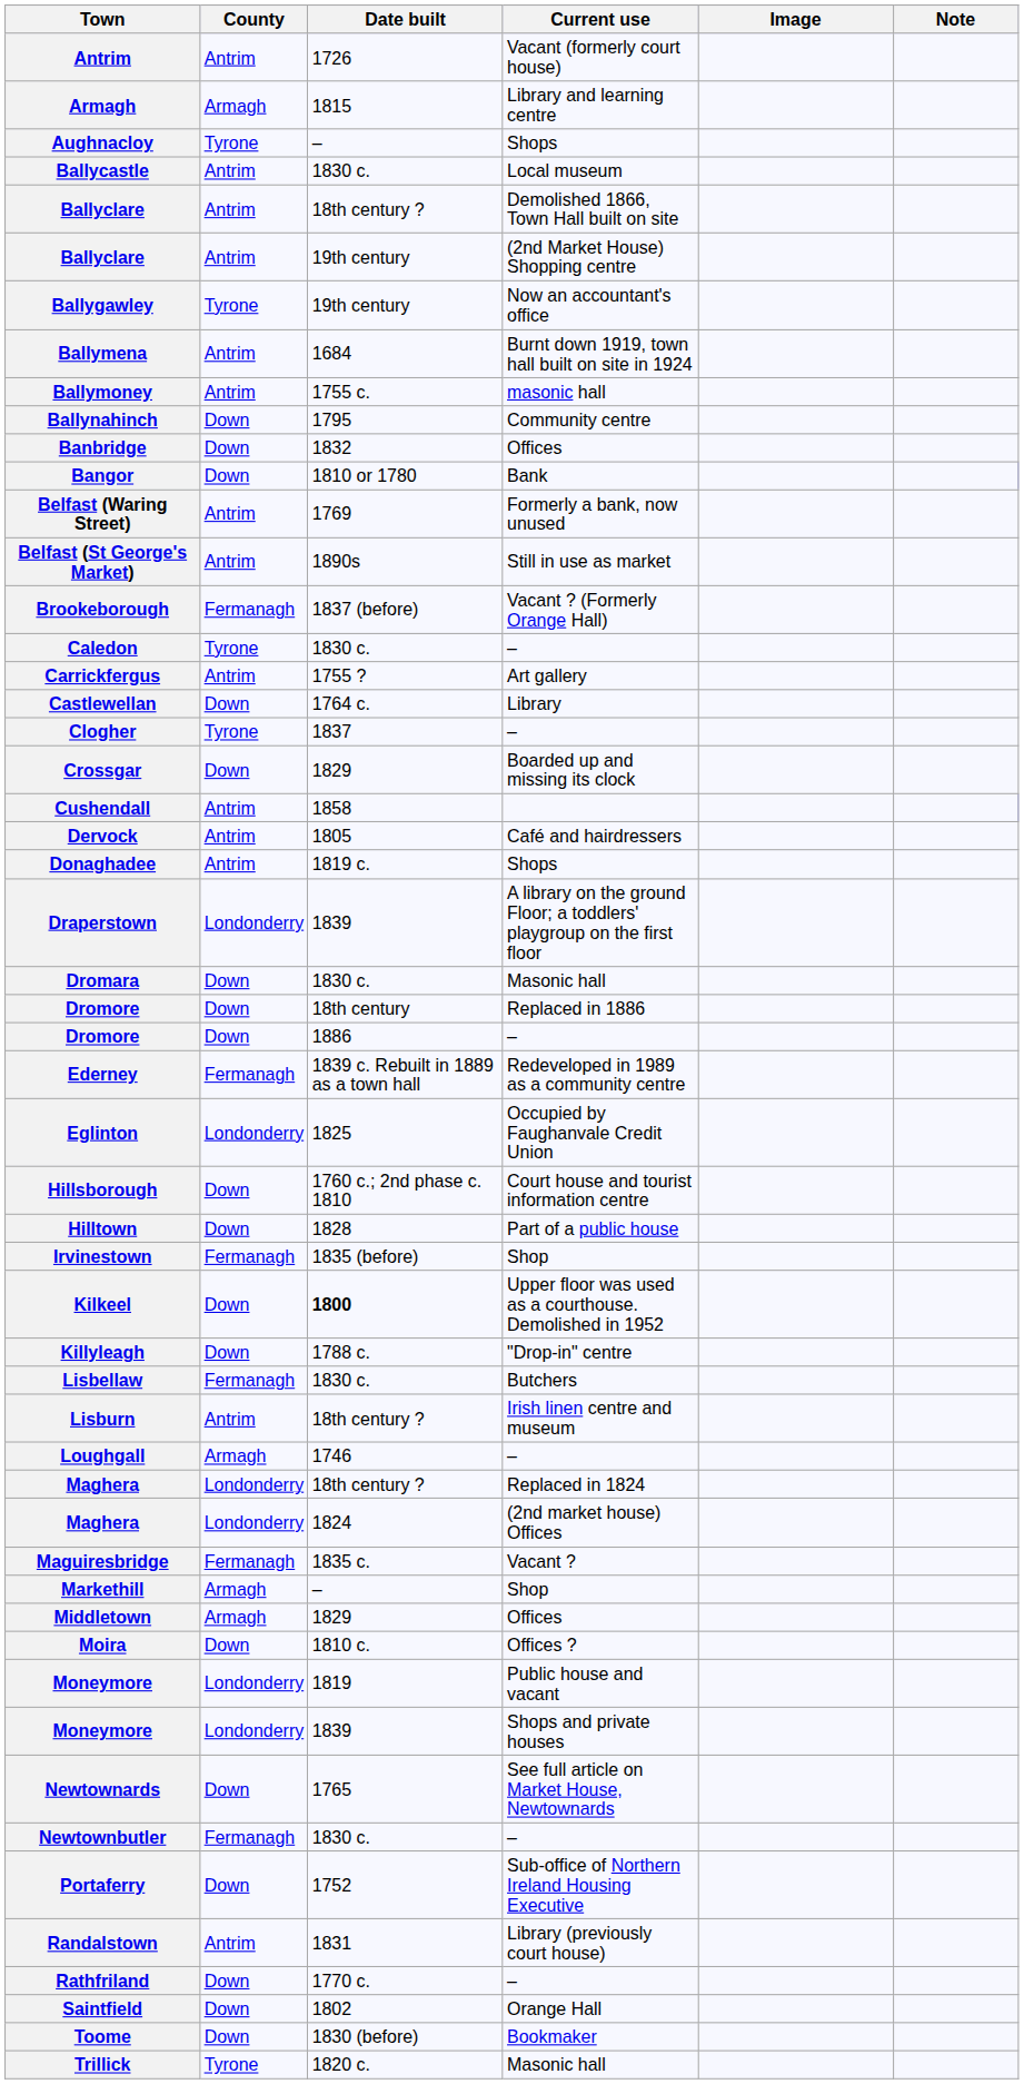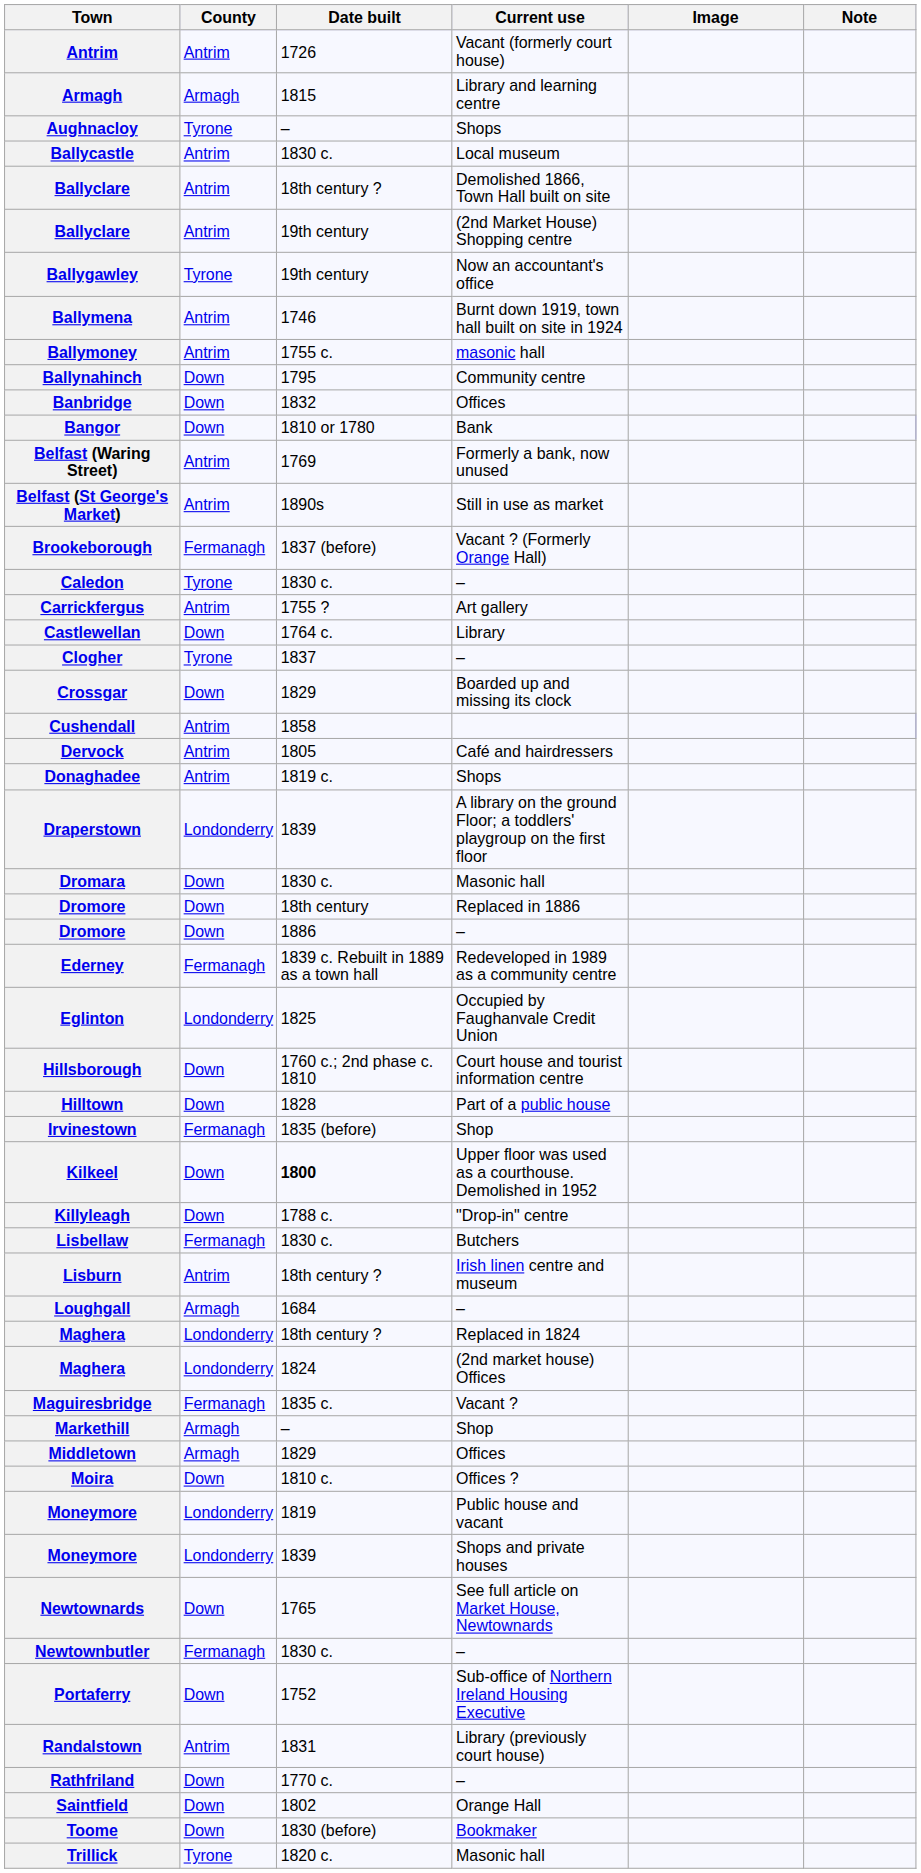 <table class="wikitable sortable" align="center" style="border: 1px solid #88a; background: #f7f8ff; padding: 5px; font-size: 95%; text-align: left;">
 <tr style="background-color: #ccf">
 <th ! style="vertical-align: bottom; width: 160px;"><strong>Town</strong></th>
 <th ! style="vertical-align: bottom; width: 80px;"><strong>County</strong></th>
 <th ! style="vertical-align: bottom; width: 160px;"><strong>Date built</strong></th>
 <th ! style="vertical-align: bottom; width: 160px;" class="unsortable"><strong>Current use</strong></th>
 <th ! style="vertical-align: bottom; width: 160px;" class="unsortable"><strong>Image</strong></th>
 <th ! style="vertical-align: bottom; width: 100px;" class="unsortable"><strong>Note</strong></th>
 </tr>
 <tr>
 <th><a href='#'>Antrim</a></th>
 <td><a href='#'>Antrim</a></td>
 <td>1726</td>
 <td>Vacant (formerly court house)</td>
 <td></td>
 <td></td>
 </tr>
 <tr>
 <th><a href='#'>Armagh</a></th>
 <td><a href='#'>Armagh</a></td>
 <td>1815</td>
 <td>Library and learning centre</td>
 <td></td>
 <td></td>
 </tr>
 <tr>
 <th><a href='#'>Aughnacloy</a></th>
 <td><a href='#'>Tyrone</a></td>
 <td>–</td>
 <td>Shops</td>
 <td></td>
 <td></td>
 </tr>
 <tr>
 <th><a href='#'>Ballycastle</a></th>
 <td><a href='#'>Antrim</a></td>
 <td>1830 c.</td>
 <td>Local museum</td>
 <td></td>
 <td></td>
 </tr>
 <tr>
 <th><a href='#'>Ballyclare</a></th>
 <td><a href='#'>Antrim</a></td>
 <td>18th century ?</td>
 <td>Demolished 1866, Town Hall built on site</td>
 <td></td>
 <td></td>
 </tr>
 <tr>
 <th><a href='#'>Ballyclare</a></th>
 <td><a href='#'>Antrim</a></td>
 <td>19th century</td>
 <td>(2nd Market House) Shopping centre</td>
 <td></td>
 <td></td>
 </tr>
 <tr>
 <th><a href='#'>Ballygawley</a></th>
 <td><a href='#'>Tyrone</a></td>
 <td>19th century</td>
 <td>Now an accountant's office</td>
 <td></td>
 <td></td>
 </tr>
 <tr>
 <th><a href='#'>Ballymena</a></th>
 <td><a href='#'>Antrim</a></td>
-<td>1684</td>
+<td>1746</td>
 <td>Burnt down 1919, town hall built on site in 1924</td>
 <td></td>
 <td></td>
 </tr>
 <tr>
 <th><a href='#'>Ballymoney</a></th>
 <td><a href='#'>Antrim</a></td>
 <td>1755 c.</td>
 <td><a href='#'>masonic</a> hall</td>
 <td></td>
 <td></td>
 </tr>
 <tr>
 <th><a href='#'>Ballynahinch</a></th>
 <td><a href='#'>Down</a></td>
 <td>1795</td>
 <td>Community centre</td>
 <td></td>
 <td><br></td>
 </tr>
 <tr>
 <th><a href='#'>Banbridge</a></th>
 <td><a href='#'>Down</a></td>
 <td>1832</td>
 <td>Offices</td>
 <td></td>
 <td></td>
 </tr>
 <tr>
 <th><a href='#'>Bangor</a></th>
 <td><a href='#'>Down</a></td>
 <td>1810 or 1780</td>
 <td>Bank</td>
 <td></td>
 </tr>
 <tr>
 <th><a href='#'>Belfast</a> (Waring Street)</th>
 <td><a href='#'>Antrim</a></td>
 <td>1769</td>
 <td>Formerly a bank, now unused</td>
 <td></td>
 <td></td>
 </tr>
 <tr>
 <th><a href='#'>Belfast</a> (<a href='#'>St George's Market</a>)</th>
 <td><a href='#'>Antrim</a></td>
 <td>1890s</td>
 <td>Still in use as market</td>
 <td></td>
 <td></td>
 </tr>
 <tr>
 <th><a href='#'>Brookeborough</a></th>
 <td><a href='#'>Fermanagh</a></td>
 <td>1837 (before)</td>
 <td>Vacant ? (Formerly <a href='#'>Orange</a> Hall)</td>
 <td></td>
 <td></td>
 </tr>
 <tr>
 <th><a href='#'>Caledon</a></th>
 <td><a href='#'>Tyrone</a></td>
 <td>1830 c.</td>
 <td>–</td>
 <td></td>
 <td></td>
 </tr>
 <tr>
 <th><a href='#'>Carrickfergus</a></th>
 <td><a href='#'>Antrim</a></td>
 <td>1755 ?</td>
 <td>Art gallery</td>
 <td></td>
 <td></td>
 </tr>
 <tr>
 <th><a href='#'>Castlewellan</a></th>
 <td><a href='#'>Down</a></td>
 <td>1764 c.</td>
 <td>Library</td>
 <td></td>
 <td></td>
 </tr>
 <tr>
 <th><a href='#'>Clogher</a></th>
 <td><a href='#'>Tyrone</a></td>
 <td>1837</td>
 <td>–</td>
 <td></td>
 <td></td>
 </tr>
 <tr>
 <th><a href='#'>Crossgar</a></th>
 <td><a href='#'>Down</a></td>
 <td>1829</td>
 <td>Boarded up and missing its clock</td>
 <td></td>
 <td></td>
 </tr>
 <tr>
 <th><a href='#'>Cushendall</a></th>
 <td><a href='#'>Antrim</a></td>
 <td>1858</td>
 <td></td>
 <td></td>
 </tr>
 <tr>
 <th><a href='#'>Dervock</a></th>
 <td><a href='#'>Antrim</a></td>
 <td>1805</td>
 <td>Café and hairdressers</td>
 <td></td>
 <td></td>
 </tr>
 <tr>
 <th><a href='#'>Donaghadee</a></th>
 <td><a href='#'>Antrim</a></td>
 <td>1819 c.</td>
 <td>Shops</td>
 <td></td>
 <td></td>
 </tr>
 <tr>
 <th><a href='#'>Draperstown</a></th>
 <td><a href='#'>Londonderry</a></td>
 <td>1839</td>
 <td>A library on the ground Floor; a toddlers' playgroup on the first floor</td>
 <td></td>
 <td></td>
 </tr>
 <tr>
 <th><a href='#'>Dromara</a></th>
 <td><a href='#'>Down</a></td>
 <td>1830 c.</td>
 <td>Masonic hall</td>
 <td></td>
 <td></td>
 </tr>
 <tr>
 <th><a href='#'>Dromore</a></th>
 <td><a href='#'>Down</a></td>
 <td>18th century</td>
 <td>Replaced in 1886</td>
 <td></td>
 <td></td>
 </tr>
 <tr>
 <th><a href='#'>Dromore</a></th>
 <td><a href='#'>Down</a></td>
 <td>1886</td>
 <td>–</td>
 <td></td>
 <td></td>
 </tr>
 <tr>
 <th><a href='#'>Ederney</a></th>
 <td><a href='#'>Fermanagh</a></td>
 <td>1839 c. Rebuilt in 1889 as a town hall</td>
 <td>Redeveloped in 1989 as a community centre</td>
 <td></td>
 <td></td>
 </tr>
 <tr>
 <th><a href='#'>Eglinton</a></th>
 <td><a href='#'>Londonderry</a></td>
 <td>1825</td>
 <td>Occupied by Faughanvale Credit Union</td>
 <td></td>
 <td></td>
 </tr>
 <tr>
 <th><a href='#'>Hillsborough</a></th>
 <td><a href='#'>Down</a></td>
 <td>1760 c.; 2nd phase c. 1810</td>
 <td>Court house and tourist information centre</td>
 <td></td>
 <td></td>
 </tr>
 <tr>
 <th><a href='#'>Hilltown</a></th>
 <td><a href='#'>Down</a></td>
 <td>1828</td>
 <td>Part of a <a href='#'>public house</a></td>
 <td></td>
 <td></td>
 </tr>
 <tr>
 <th><a href='#'>Irvinestown</a></th>
 <td><a href='#'>Fermanagh</a></td>
 <td>1835 (before)</td>
 <td>Shop</td>
 <td></td>
 <td></td>
 </tr>
 <tr>
 <th><a href='#'>Kilkeel</a></th>
 <td><a href='#'>Down</a></td>
 <td><strong>1800</strong></td>
 <td>Upper floor was used as a courthouse. Demolished in 1952</td>
 <td></td>
 <td></td>
 </tr>
 <tr>
 <th><a href='#'>Killyleagh</a></th>
 <td><a href='#'>Down</a></td>
 <td>1788 c.</td>
 <td>"Drop-in" centre</td>
 <td></td>
 <td></td>
 </tr>
 <tr>
 <th><a href='#'>Lisbellaw</a></th>
 <td><a href='#'>Fermanagh</a></td>
 <td>1830 c.</td>
 <td>Butchers</td>
 <td></td>
 <td></td>
 </tr>
 <tr>
 <th><a href='#'>Lisburn</a></th>
 <td><a href='#'>Antrim</a></td>
 <td>18th century ?</td>
 <td><a href='#'>Irish linen</a> centre and museum</td>
 <td></td>
 <td></td>
 </tr>
 <tr>
 <th><a href='#'>Loughgall</a></th>
 <td><a href='#'>Armagh</a></td>
-<td>1746</td>
+<td>1684</td>
 <td>–</td>
 <td></td>
 <td></td>
 </tr>
 <tr>
 <th><a href='#'>Maghera</a></th>
 <td><a href='#'>Londonderry</a></td>
 <td>18th century ?</td>
 <td>Replaced in 1824</td>
 <td></td>
 <td></td>
 </tr>
 <tr>
 <th><a href='#'>Maghera</a></th>
 <td><a href='#'>Londonderry</a></td>
 <td>1824</td>
 <td>(2nd market house) Offices</td>
 <td></td>
 <td></td>
 </tr>
 <tr>
 <th><a href='#'>Maguiresbridge</a></th>
 <td><a href='#'>Fermanagh</a></td>
 <td>1835 c.</td>
 <td>Vacant ?</td>
 <td></td>
 <td></td>
 </tr>
 <tr>
 <th><a href='#'>Markethill</a></th>
 <td><a href='#'>Armagh</a></td>
 <td>–</td>
 <td>Shop</td>
 <td></td>
 <td></td>
 </tr>
 <tr>
 <th><a href='#'>Middletown</a></th>
 <td><a href='#'>Armagh</a></td>
 <td>1829</td>
 <td>Offices</td>
 <td></td>
 <td></td>
 </tr>
 <tr>
 <th><a href='#'>Moira</a></th>
 <td><a href='#'>Down</a></td>
 <td>1810 c.</td>
 <td>Offices ?</td>
 <td></td>
 <td></td>
 </tr>
 <tr>
 <th><a href='#'>Moneymore</a></th>
 <td><a href='#'>Londonderry</a></td>
 <td>1819</td>
 <td>Public house and vacant</td>
 <td></td>
 <td></td>
 </tr>
 <tr>
 <th><a href='#'>Moneymore</a></th>
 <td><a href='#'>Londonderry</a></td>
 <td>1839</td>
 <td>Shops and private houses</td>
 <td></td>
 <td></td>
 </tr>
 <tr>
 <th><a href='#'>Newtownards</a></th>
 <td><a href='#'>Down</a></td>
 <td>1765</td>
 <td>See full article on <a href='#'>Market House, Newtownards</a></td>
 <td></td>
 <td></td>
 </tr>
 <tr>
 <th><a href='#'>Newtownbutler</a></th>
 <td><a href='#'>Fermanagh</a></td>
 <td>1830 c.</td>
 <td>–</td>
 <td></td>
 <td></td>
 </tr>
 <tr>
 <th><a href='#'>Portaferry</a></th>
 <td><a href='#'>Down</a></td>
 <td>1752</td>
 <td>Sub-office of <a href='#'>Northern Ireland Housing Executive</a></td>
 <td></td>
 <td></td>
 </tr>
 <tr>
 <th><a href='#'>Randalstown</a></th>
 <td><a href='#'>Antrim</a></td>
 <td>1831</td>
 <td>Library (previously court house)</td>
 <td></td>
 <td></td>
 </tr>
 <tr>
 <th><a href='#'>Rathfriland</a></th>
 <td><a href='#'>Down</a></td>
 <td>1770 c.</td>
 <td>–</td>
 <td></td>
 <td></td>
 </tr>
 <tr>
 <th><a href='#'>Saintfield</a></th>
 <td><a href='#'>Down</a></td>
 <td>1802</td>
 <td>Orange Hall</td>
 <td></td>
 <td></td>
 </tr>
 <tr>
 <th><a href='#'>Toome</a></th>
 <td><a href='#'>Down</a></td>
 <td>1830 (before)</td>
 <td><a href='#'>Bookmaker</a></td>
 <td></td>
 <td></td>
 </tr>
 <tr>
 <th><a href='#'>Trillick</a></th>
 <td><a href='#'>Tyrone</a></td>
 <td>1820 c.</td>
 <td>Masonic hall</td>
 <td></td>
 <td></td>
 </tr>
 </table>
